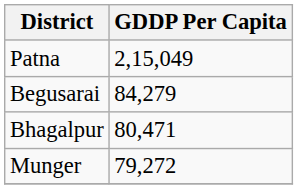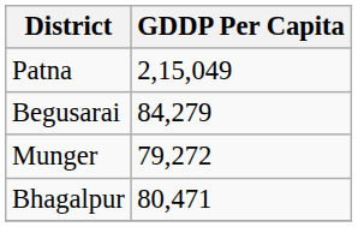 <table class="wikitable">
 <tr>
 <th>District</th>
 <th>GDDP Per Capita</th>
 </tr>
 <tr>
 <td>Patna</td>
 <td>2,15,049</td>
 </tr>
 <tr>
 <td>Begusarai</td>
 <td>84,279</td>
 </tr>
 <tr>
+<td>Munger</td>
+<td>79,272</td>
+</tr>
+<tr>
 <td>Bhagalpur</td>
 <td>80,471</td>
 </tr>
 <tr>
-<td>Munger</td>
-<td>79,272</td>
-</tr>
-<tr>
 </tr>
 </table>
